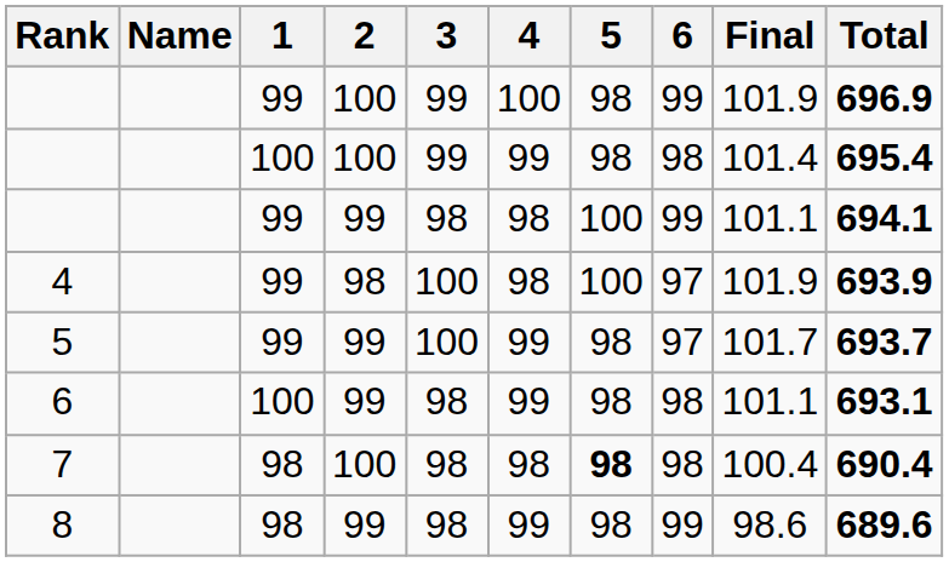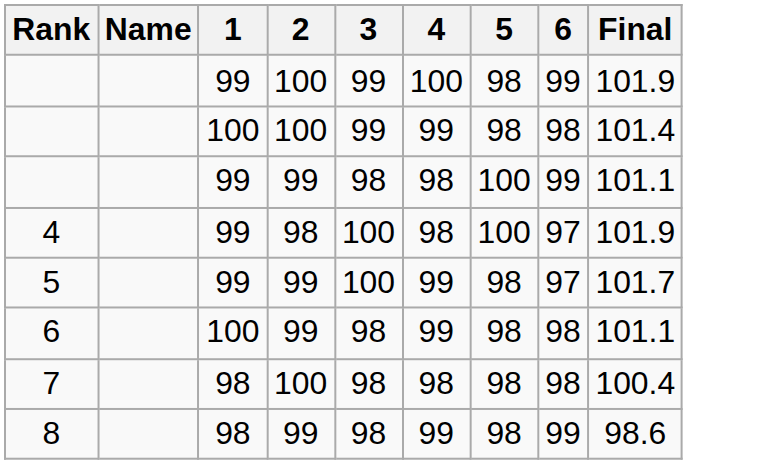 <table class="wikitable sortable" style="text-align:center;">
 <tr>
 <th>Rank</th>
 <th>Name</th>
 <th>1</th>
 <th>2</th>
 <th>3</th>
 <th>4</th>
 <th>5</th>
 <th>6</th>
 <th>Final</th>
-<th>Total</th>
 </tr>
 <tr>
 <td></td>
 <td align=left></td>
 <td>99</td>
 <td>100</td>
 <td>99</td>
 <td>100</td>
 <td>98</td>
 <td>99</td>
 <td>101.9</td>
-<td><strong>696.9</strong></td>
 </tr>
 <tr>
 <td></td>
 <td align=left></td>
 <td>100</td>
 <td>100</td>
 <td>99</td>
 <td>99</td>
 <td>98</td>
 <td>98</td>
 <td>101.4</td>
-<td><strong>695.4</strong></td>
 </tr>
 <tr>
 <td></td>
 <td align=left></td>
 <td>99</td>
 <td>99</td>
 <td>98</td>
 <td>98</td>
 <td>100</td>
 <td>99</td>
 <td>101.1</td>
-<td><strong>694.1</strong></td>
 </tr>
 <tr>
 <td>4</td>
 <td align=left></td>
 <td>99</td>
 <td>98</td>
 <td>100</td>
 <td>98</td>
 <td>100</td>
 <td>97</td>
 <td>101.9</td>
-<td><strong>693.9</strong></td>
 </tr>
 <tr>
 <td>5</td>
 <td align=left></td>
 <td>99</td>
 <td>99</td>
 <td>100</td>
 <td>99</td>
 <td>98</td>
 <td>97</td>
 <td>101.7</td>
-<td><strong>693.7</strong></td>
 </tr>
 <tr>
 <td>6</td>
 <td align=left></td>
 <td>100</td>
 <td>99</td>
 <td>98</td>
 <td>99</td>
 <td>98</td>
 <td>98</td>
 <td>101.1</td>
-<td><strong>693.1</strong></td>
 </tr>
 <tr>
 <td>7</td>
 <td align=left></td>
 <td>98</td>
 <td>100</td>
 <td>98</td>
 <td>98</td>
-<td><strong>98</strong></td>
+<td>98</td>
 <td>98</td>
 <td>100.4</td>
-<td><strong>690.4</strong></td>
 </tr>
 <tr>
 <td>8</td>
 <td align=left></td>
 <td>98</td>
 <td>99</td>
 <td>98</td>
 <td>99</td>
 <td>98</td>
 <td>99</td>
 <td>98.6</td>
-<td><strong>689.6</strong></td>
 </tr>
 </table>
